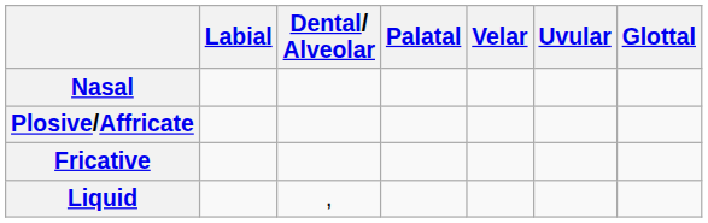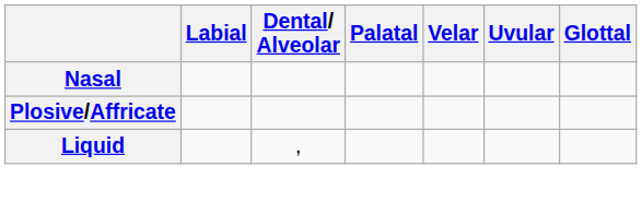 <table class="wikitable" style="text-align:center;">
 <tr>
 <th></th>
 <th><a href='#'>Labial</a></th>
 <th><a href='#'>Dental</a>/<br><a href='#'>Alveolar</a></th>
 <th><a href='#'>Palatal</a></th>
 <th><a href='#'>Velar</a></th>
 <th><a href='#'>Uvular</a></th>
 <th><a href='#'>Glottal</a></th>
 </tr>
 <tr>
 <th><a href='#'>Nasal</a></th>
 <td></td>
 <td></td>
 <td></td>
 <td></td>
 <td></td>
 <td></td>
 </tr>
 <tr>
 <th><a href='#'>Plosive</a>/<a href='#'>Affricate</a></th>
 <td></td>
 <td></td>
 <td></td>
 <td></td>
 <td></td>
 <td></td>
 </tr>
 <tr>
-<th><a href='#'>Fricative</a></th>
-<td></td>
-<td></td>
-<td></td>
-<td></td>
-<td></td>
-<td></td>
-</tr>
-<tr>
 <th><a href='#'>Liquid</a></th>
 <td></td>
 <td>, </td>
 <td></td>
 <td></td>
 <td></td>
 <td></td>
 </tr>
 </table>
